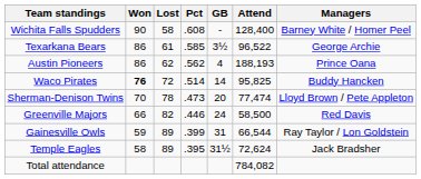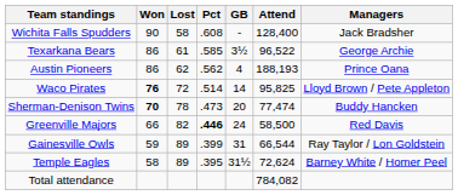 <table class="wikitable" style="text-align:center">
 <tr>
 <th>Team standings</th>
 <th>Won</th>
 <th>Lost</th>
 <th>Pct</th>
 <th>GB</th>
 <th>Attend</th>
 <th>Managers</th>
 </tr>
 <tr>
 <td><a href='#'>Wichita Falls Spudders</a></td>
 <td>90</td>
 <td>58</td>
 <td>.608</td>
 <td>-</td>
 <td>128,400</td>
-<td><a href='#'>Barney White</a> / <a href='#'>Homer Peel</a></td>
+<td>Jack Bradsher</td>
 </tr>
 <tr>
 <td><a href='#'>Texarkana Bears</a></td>
 <td>86</td>
 <td>61</td>
 <td>.585</td>
 <td>3½</td>
 <td>96,522</td>
 <td><a href='#'>George Archie</a></td>
 </tr>
 <tr>
 <td><a href='#'>Austin Pioneers</a></td>
 <td>86</td>
 <td>62</td>
 <td>.562</td>
 <td>4</td>
 <td>188,193</td>
 <td><a href='#'>Prince Oana</a></td>
 </tr>
 <tr>
 <td><a href='#'>Waco Pirates</a></td>
 <td><strong>76</strong></td>
 <td>72</td>
 <td>.514</td>
 <td>14</td>
 <td>95,825</td>
-<td><a href='#'>Buddy Hancken</a></td>
+<td><a href='#'>Lloyd Brown</a> / <a href='#'>Pete Appleton</a></td>
 </tr>
 <tr>
 <td><a href='#'>Sherman-Denison Twins</a></td>
-<td>70</td>
+<td><strong>70</strong></td>
 <td>78</td>
 <td>.473</td>
 <td>20</td>
 <td>77,474</td>
-<td><a href='#'>Lloyd Brown</a> / <a href='#'>Pete Appleton</a></td>
+<td><a href='#'>Buddy Hancken</a></td>
 </tr>
 <tr>
 <td><a href='#'>Greenville Majors</a></td>
 <td>66</td>
 <td>82</td>
-<td>.446</td>
+<td><strong>.446</strong></td>
 <td>24</td>
 <td>58,500</td>
 <td><a href='#'>Red Davis</a></td>
 </tr>
 <tr>
 <td><a href='#'>Gainesville Owls</a></td>
 <td>59</td>
 <td>89</td>
 <td>.399</td>
 <td>31</td>
 <td>66,544</td>
 <td>Ray Taylor / <a href='#'>Lon Goldstein</a></td>
 </tr>
 <tr>
 <td><a href='#'>Temple Eagles</a></td>
 <td>58</td>
 <td>89</td>
 <td>.395</td>
 <td>31½</td>
 <td>72,624</td>
-<td>Jack Bradsher</td>
+<td><a href='#'>Barney White</a> / <a href='#'>Homer Peel</a></td>
 </tr>
 <tr>
 <td>Total attendance</td>
 <td></td>
 <td></td>
 <td></td>
 <td></td>
 <td>784,082</td>
 </tr>
 </table>
